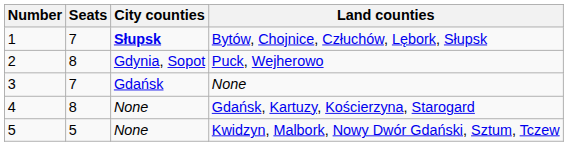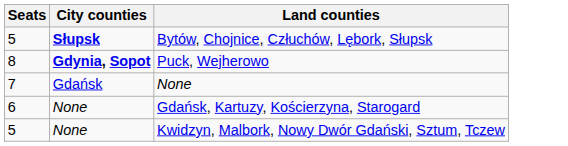 <table class=wikitable>
 <tr>
-<th>Number</th>
 <th>Seats</th>
 <th>City counties</th>
 <th>Land counties</th>
 </tr>
 <tr>
-<td>1</td>
-<td>7</td>
+<td>5</td>
 <td><strong><a href='#'>Słupsk</a></strong></td>
 <td><a href='#'>Bytów</a>, <a href='#'>Chojnice</a>, <a href='#'>Człuchów</a>, <a href='#'>Lębork</a>, <a href='#'>Słupsk</a></td>
 </tr>
 <tr>
-<td>2</td>
 <td>8</td>
-<td><a href='#'>Gdynia</a>, <a href='#'>Sopot</a></td>
+<td><strong><a href='#'>Gdynia</a>, <a href='#'>Sopot</a></strong></td>
 <td><a href='#'>Puck</a>, <a href='#'>Wejherowo</a></td>
 </tr>
 <tr>
-<td>3</td>
 <td>7</td>
 <td><a href='#'>Gdańsk</a></td>
 <td><em>None</em></td>
 </tr>
 <tr>
-<td>4</td>
-<td>8</td>
+<td>6</td>
 <td><em>None</em></td>
 <td><a href='#'>Gdańsk</a>, <a href='#'>Kartuzy</a>, <a href='#'>Kościerzyna</a>, <a href='#'>Starogard</a></td>
 </tr>
 <tr>
 <td>5</td>
-<td>5</td>
 <td><em>None</em></td>
 <td><a href='#'>Kwidzyn</a>, <a href='#'>Malbork</a>, <a href='#'>Nowy Dwór Gdański</a>, <a href='#'>Sztum</a>, <a href='#'>Tczew</a></td>
 </tr>
 </table>
